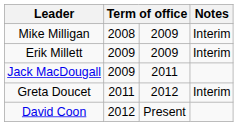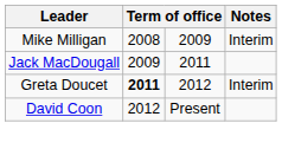 <table class="wikitable" style="text-align: center">
 <tr>
 <th>Leader</th>
 <th colspan="2">Term of office</th>
 <th>Notes</th>
 </tr>
 <tr>
 <td>Mike Milligan</td>
 <td>2008</td>
 <td>2009</td>
 <td>Interim</td>
 </tr>
 <tr>
-<td>Erik Millett</td>
-<td>2009</td>
-<td>2009</td>
-<td>Interim</td>
-</tr>
-<tr>
 <td><a href='#'>Jack MacDougall</a></td>
 <td>2009</td>
 <td>2011</td>
 <td></td>
 </tr>
 <tr>
 <td>Greta Doucet</td>
-<td>2011</td>
+<td><strong>2011</strong></td>
 <td>2012</td>
 <td>Interim</td>
 </tr>
 <tr>
 <td><a href='#'>David Coon</a></td>
 <td>2012</td>
 <td>Present</td>
 <td></td>
 </tr>
 </table>
